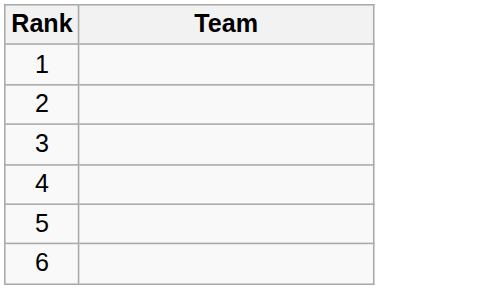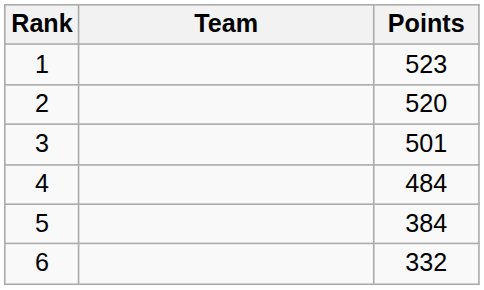 <table class="wikitable" style="text-align:center;">
 <tr>
 <th width=40>Rank</th>
 <th width=180>Team</th>
+<th width=60>Points</th>
 </tr>
 <tr>
 <td>1</td>
 <td align=left></td>
+<td>523</td>
 </tr>
 <tr>
 <td>2</td>
 <td align=left></td>
+<td>520</td>
 </tr>
 <tr>
 <td>3</td>
 <td align=left></td>
+<td>501</td>
 </tr>
 <tr>
 <td>4</td>
 <td align=left></td>
+<td>484</td>
 </tr>
 <tr>
 <td>5</td>
 <td align=left></td>
+<td>384</td>
 </tr>
 <tr>
 <td>6</td>
 <td align=left></td>
+<td>332</td>
 </tr>
 </table>
